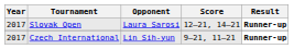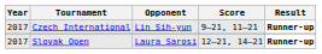 <table class="sortable wikitable" style="font-size: 90%;">
 <tr>
 <th>Year</th>
 <th>Tournament</th>
 <th>Opponent</th>
 <th>Score</th>
 <th>Result</th>
 </tr>
 <tr style="background:#E9E9E9">
 <td align="center">2017</td>
-<td align="left"><a href='#'>Slovak Open</a></td>
-<td align="left"> <a href='#'>Laura Sarosi</a></td>
-<td align="left">12–21, 14–21</td>
+<td align="left"><a href='#'>Czech International</a></td>
+<td align="left"> <a href='#'>Lin Sih-yun</a></td>
+<td align="left">9–21, 11–21</td>
 <td style="text-align:left; background:white"> <strong>Runner-up</strong></td>
 </tr>
 <tr>
 </tr>
 <tr style="background:#E9E9E9">
 <td align="center">2017</td>
-<td align="left"><a href='#'>Czech International</a></td>
-<td align="left"> <a href='#'>Lin Sih-yun</a></td>
-<td align="left">9–21, 11–21</td>
+<td align="left"><a href='#'>Slovak Open</a></td>
+<td align="left"> <a href='#'>Laura Sarosi</a></td>
+<td align="left">12–21, 14–21</td>
 <td style="text-align:left; background:white"> <strong>Runner-up</strong></td>
 </tr>
 </table>
